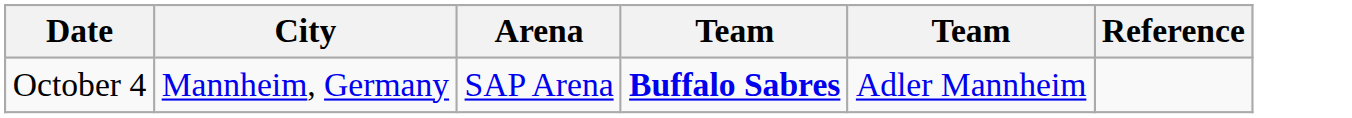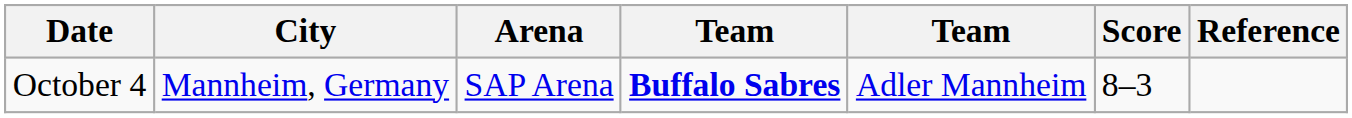 <table class="wikitable">
 <tr>
 <th>Date</th>
 <th>City</th>
 <th>Arena</th>
 <th>Team</th>
 <th>Team</th>
+<th>Score</th>
 <th>Reference</th>
 </tr>
 <tr>
 <td>October 4</td>
 <td> <a href='#'>Mannheim</a>, <a href='#'>Germany</a></td>
 <td><a href='#'>SAP Arena</a></td>
 <td><strong><a href='#'>Buffalo Sabres</a></strong></td>
 <td><a href='#'>Adler Mannheim</a></td>
+<td>8–3</td>
 <td></td>
 </tr>
 </table>
